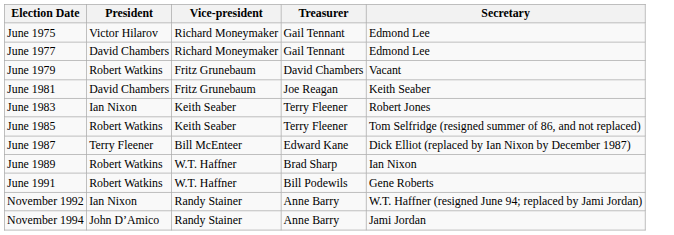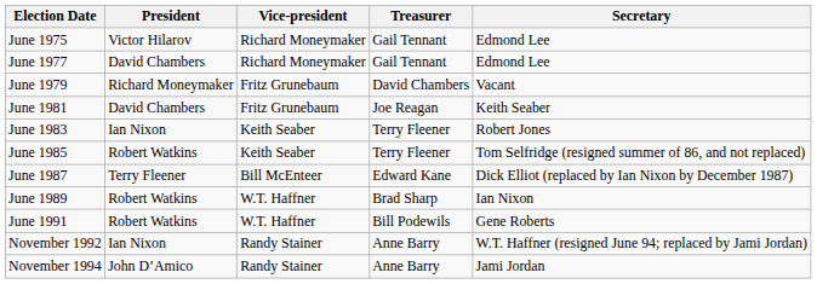 <table class="wikitable">
 <tr>
 <th>Election Date</th>
 <th>President</th>
 <th>Vice-president</th>
 <th>Treasurer</th>
 <th>Secretary</th>
 </tr>
 <tr>
 <td>June 1975</td>
 <td>Victor Hilarov</td>
 <td>Richard Moneymaker</td>
 <td>Gail Tennant</td>
 <td>Edmond Lee</td>
 </tr>
 <tr>
 <td>June 1977</td>
 <td>David Chambers</td>
 <td>Richard Moneymaker</td>
 <td>Gail Tennant</td>
 <td>Edmond Lee</td>
 </tr>
 <tr>
 <td>June 1979</td>
-<td>Robert Watkins</td>
+<td>Richard Moneymaker</td>
 <td>Fritz Grunebaum</td>
 <td>David Chambers</td>
 <td>Vacant</td>
 </tr>
 <tr>
 <td>June 1981</td>
 <td>David Chambers</td>
 <td>Fritz Grunebaum</td>
 <td>Joe Reagan</td>
 <td>Keith Seaber</td>
 </tr>
 <tr>
 <td>June 1983</td>
 <td>Ian Nixon</td>
 <td>Keith Seaber</td>
 <td>Terry Fleener</td>
 <td>Robert Jones</td>
 </tr>
 <tr>
 <td>June 1985</td>
 <td>Robert Watkins</td>
 <td>Keith Seaber</td>
 <td>Terry Fleener</td>
 <td>Tom Selfridge (resigned summer of 86, and not replaced)</td>
 </tr>
 <tr>
 <td>June 1987</td>
 <td>Terry Fleener</td>
 <td>Bill McEnteer</td>
 <td>Edward Kane</td>
 <td>Dick Elliot (replaced by Ian Nixon by December 1987)</td>
 </tr>
 <tr>
 <td>June 1989</td>
 <td>Robert Watkins</td>
 <td>W.T. Haffner</td>
 <td>Brad Sharp</td>
 <td>Ian Nixon</td>
 </tr>
 <tr>
 <td>June 1991</td>
 <td>Robert Watkins</td>
 <td>W.T. Haffner</td>
 <td>Bill Podewils</td>
 <td>Gene Roberts</td>
 </tr>
 <tr>
 <td>November 1992</td>
 <td>Ian Nixon</td>
 <td>Randy Stainer</td>
 <td>Anne Barry</td>
 <td>W.T. Haffner (resigned June 94; replaced by Jami Jordan)</td>
 </tr>
 <tr>
 <td>November 1994</td>
 <td>John D’Amico</td>
 <td>Randy Stainer</td>
 <td>Anne Barry</td>
 <td>Jami Jordan</td>
 </tr>
 </table>
